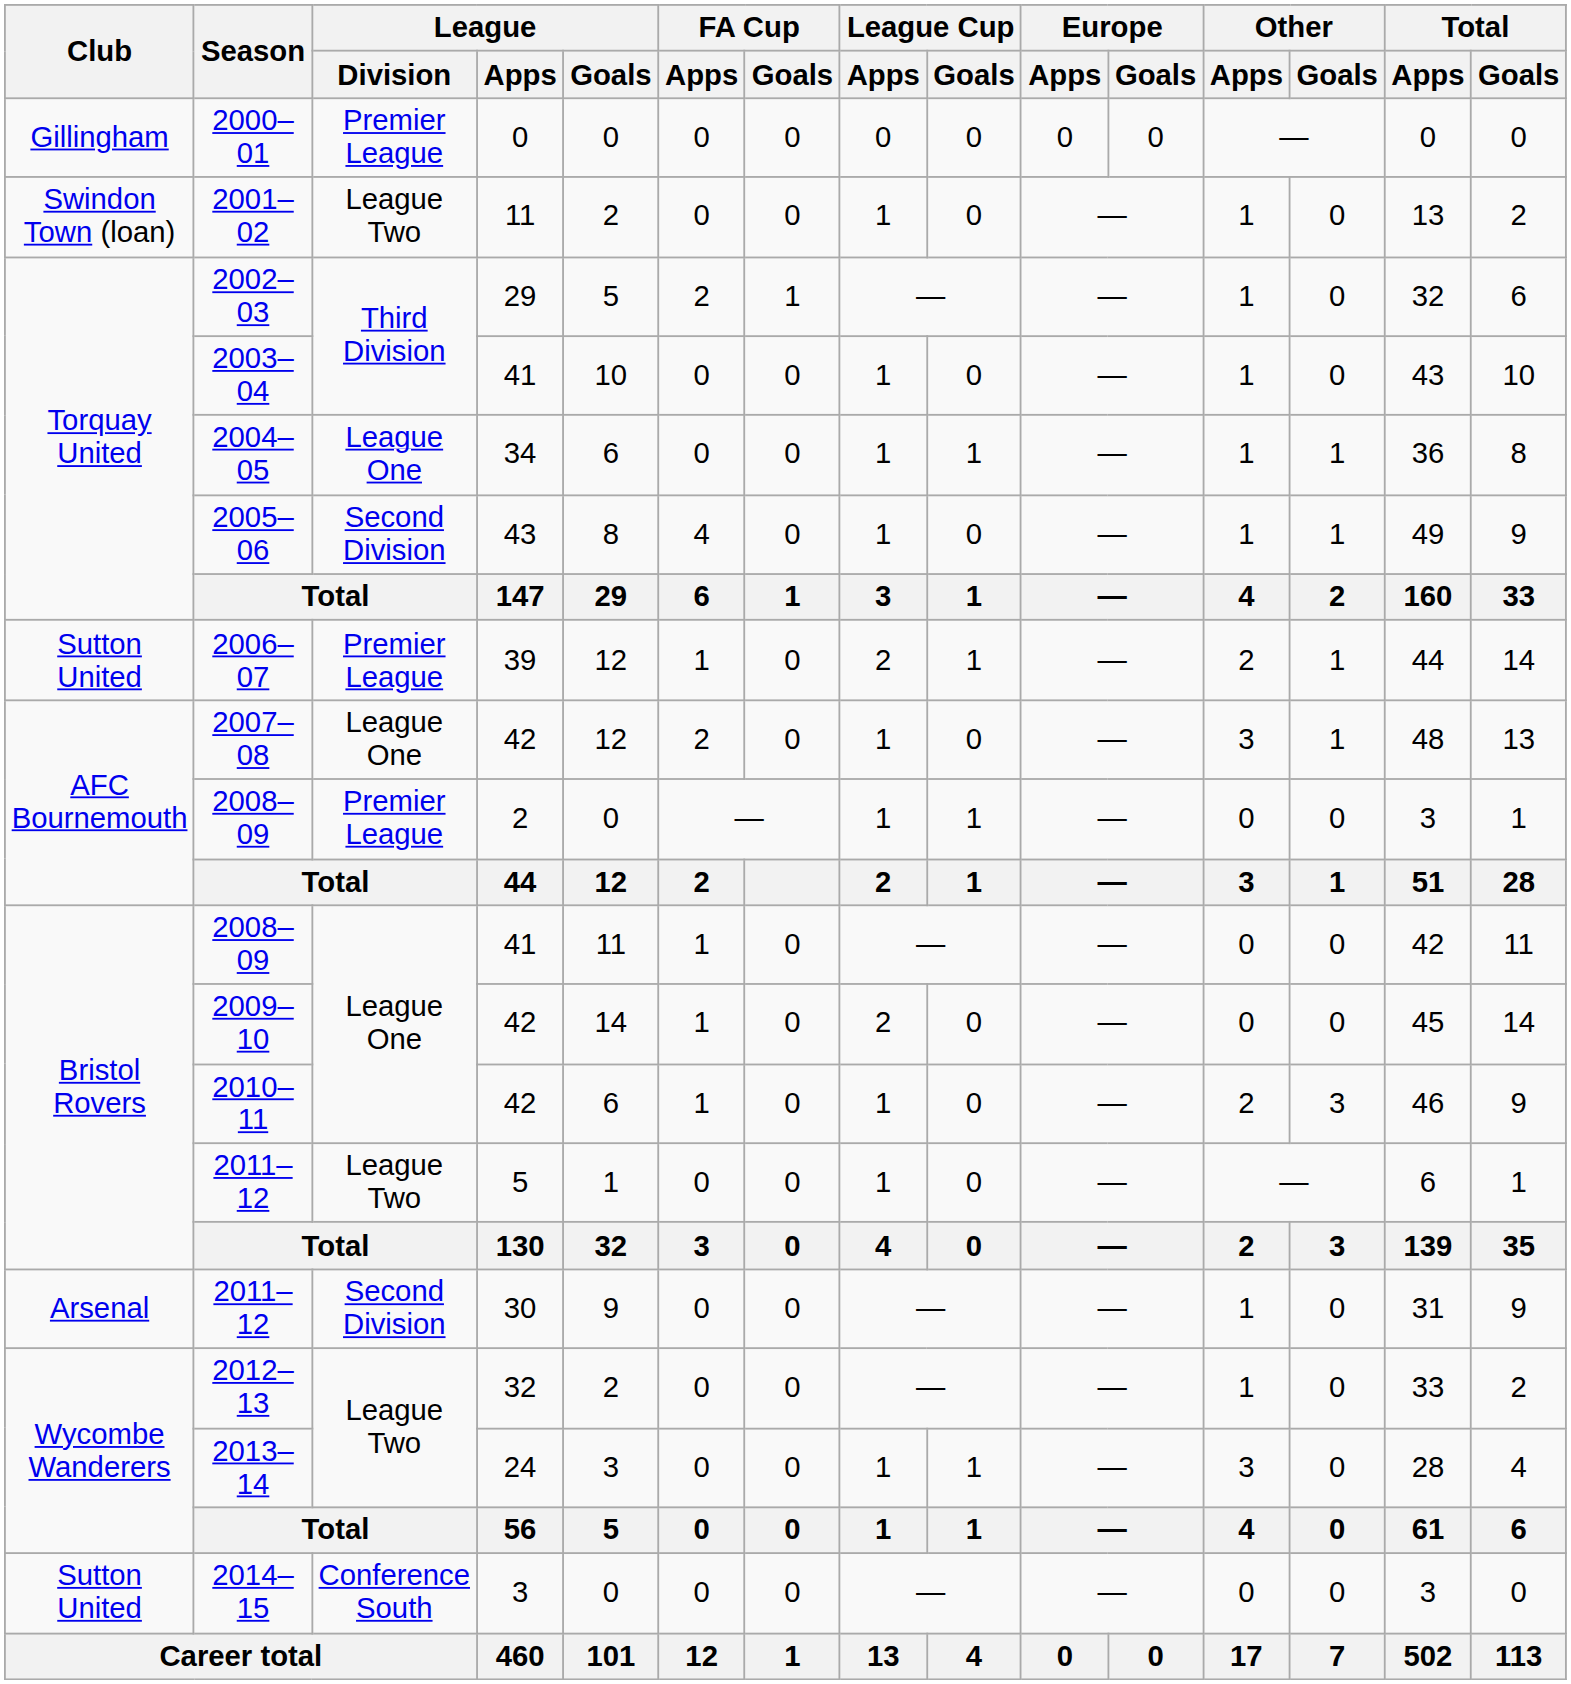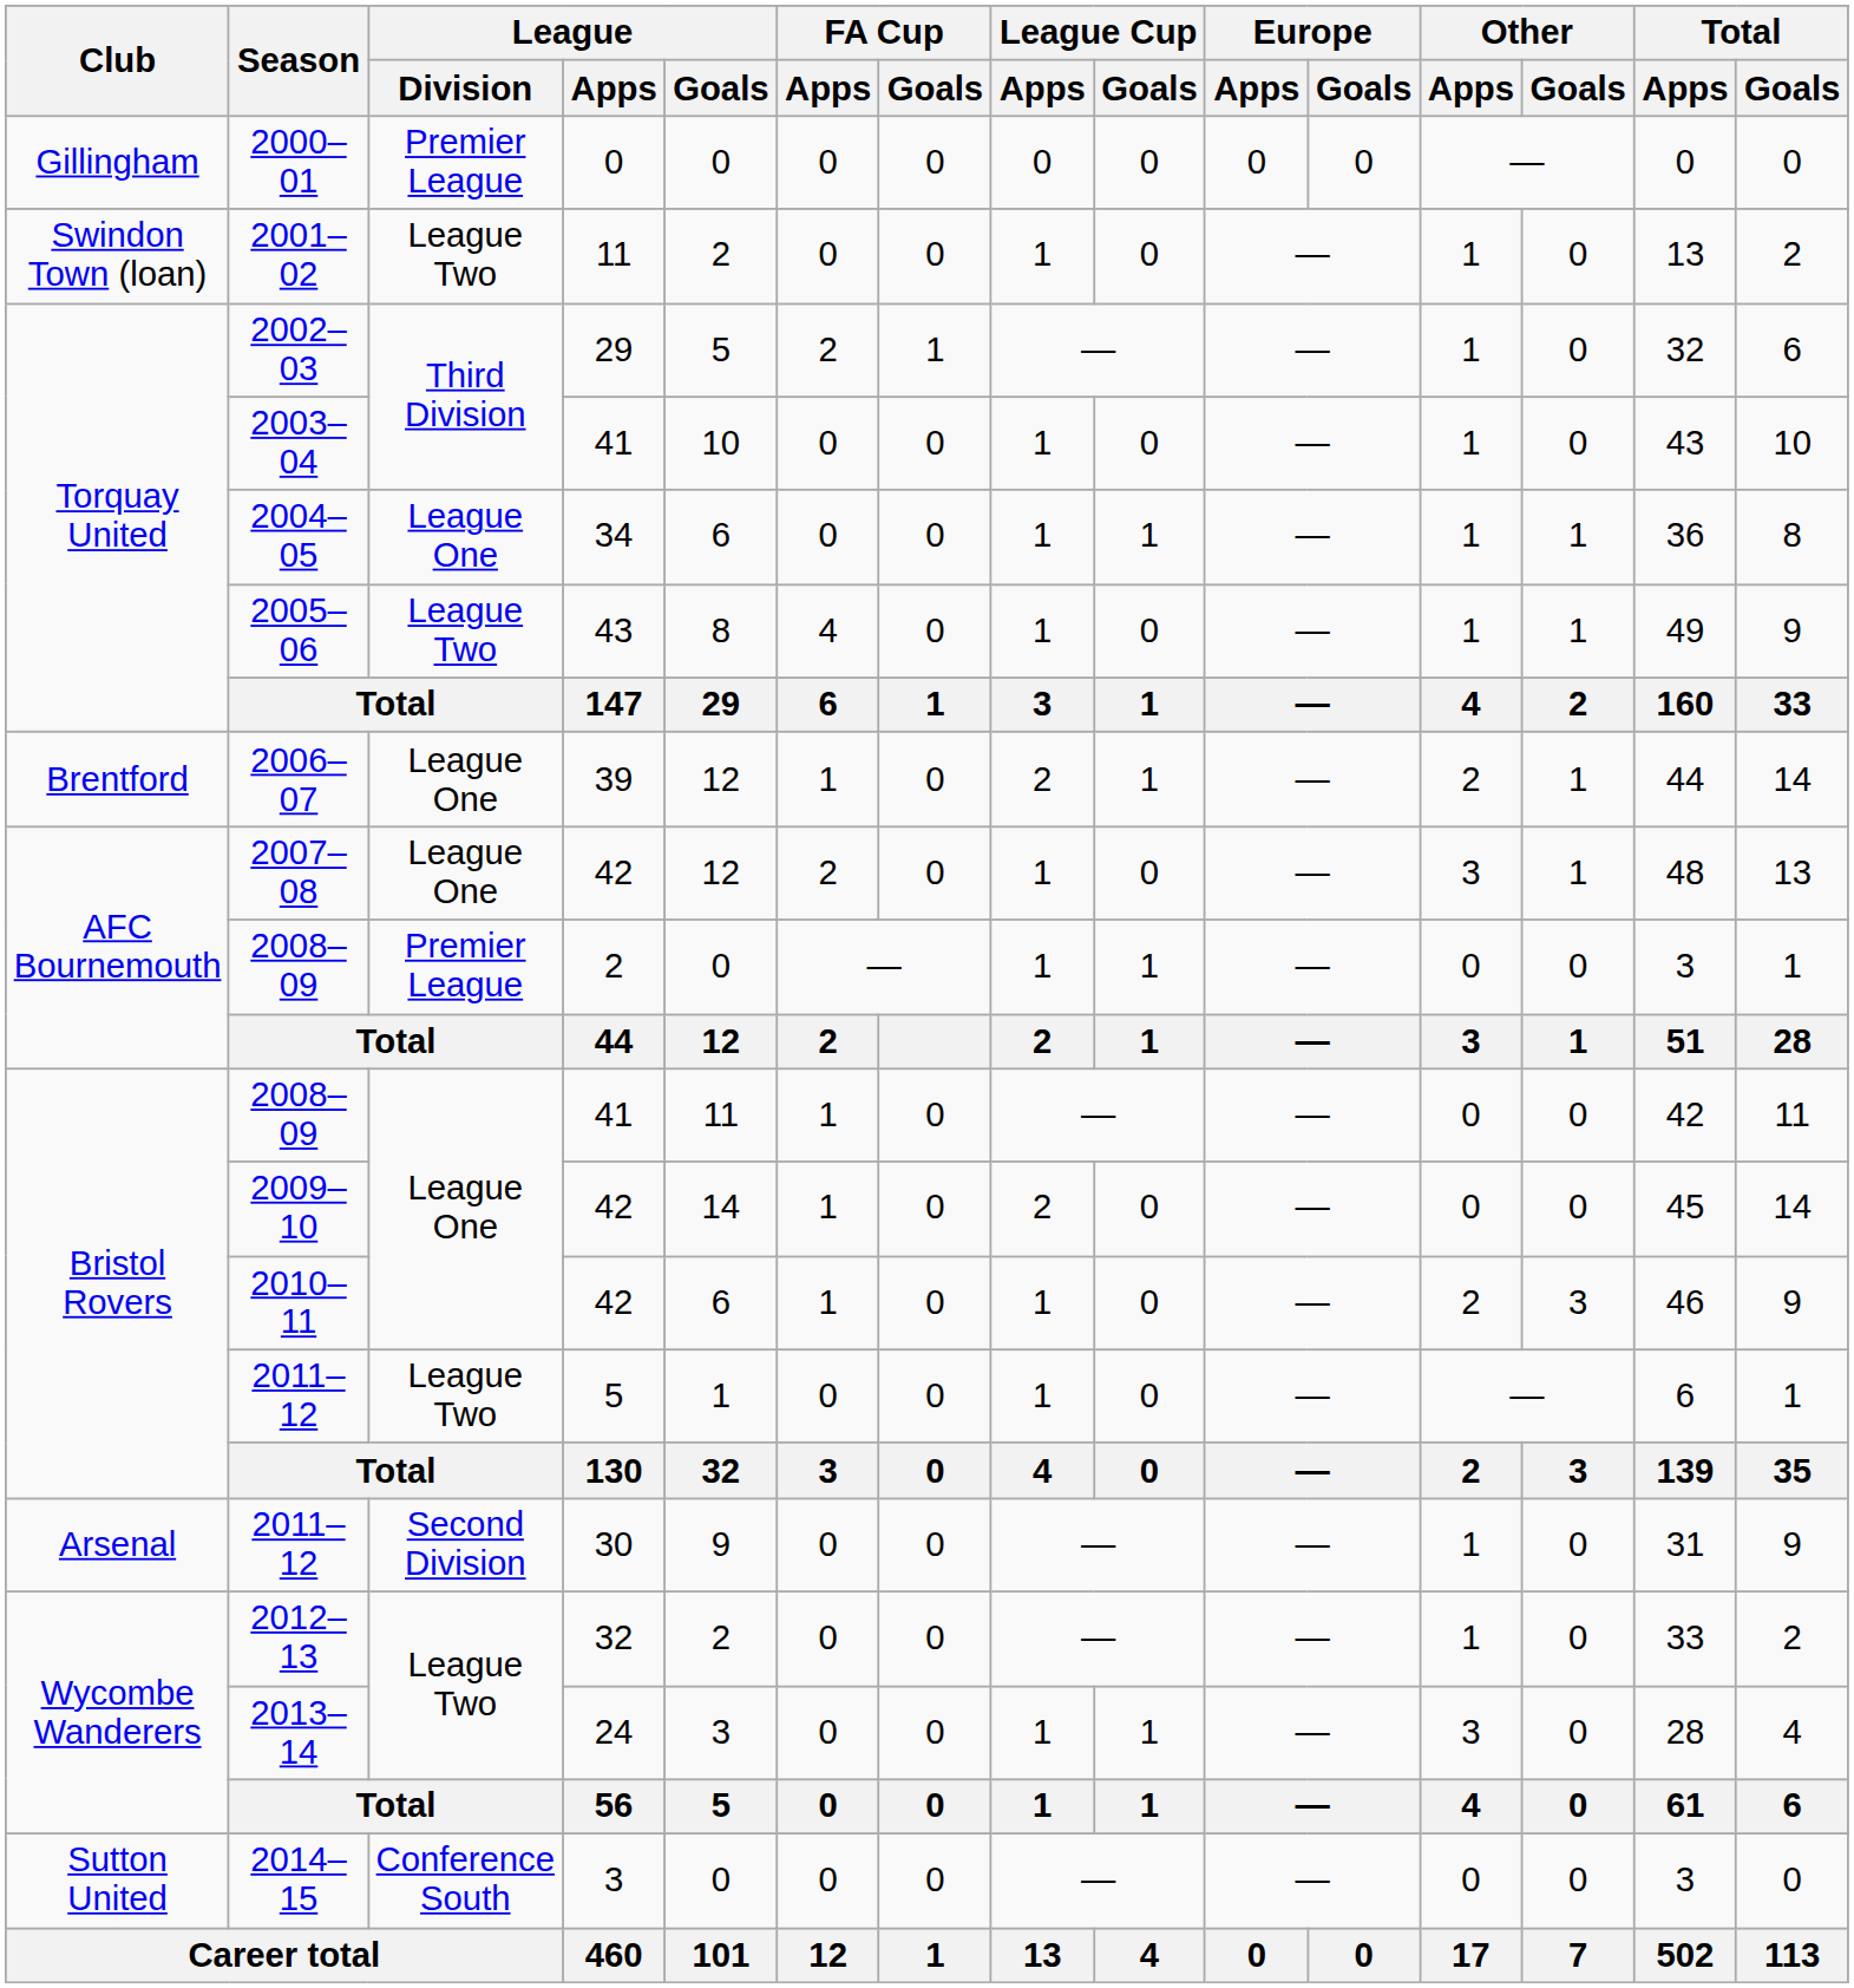 <table class="wikitable" style="text-align: center">
 <tr>
 <th rowspan="2">Club</th>
 <th rowspan="2">Season</th>
 <th colspan="3">League</th>
 <th colspan="2">FA Cup</th>
 <th colspan="2">League Cup</th>
 <th colspan="2">Europe</th>
 <th colspan="2">Other</th>
 <th colspan="2">Total</th>
 </tr>
 <tr>
 <th>Division</th>
 <th>Apps</th>
 <th>Goals</th>
 <th>Apps</th>
 <th>Goals</th>
 <th>Apps</th>
 <th>Goals</th>
 <th>Apps</th>
 <th>Goals</th>
 <th>Apps</th>
 <th>Goals</th>
 <th>Apps</th>
 <th>Goals</th>
 </tr>
 <tr>
 <td><a href='#'>Gillingham</a></td>
 <td><a href='#'>2000–01</a></td>
 <td><a href='#'>Premier League</a></td>
 <td>0</td>
 <td>0</td>
 <td>0</td>
 <td>0</td>
 <td>0</td>
 <td>0</td>
 <td>0</td>
 <td>0</td>
 <td colspan="2">―</td>
 <td>0</td>
 <td>0</td>
 </tr>
 <tr>
 <td><a href='#'>Swindon Town</a> (loan)</td>
 <td><a href='#'>2001–02</a></td>
 <td>League Two</td>
 <td>11</td>
 <td>2</td>
 <td>0</td>
 <td>0</td>
 <td>1</td>
 <td>0</td>
 <td colspan="2">―</td>
 <td>1</td>
 <td>0</td>
 <td>13</td>
 <td>2</td>
 </tr>
 <tr>
 <td rowspan="5"><a href='#'>Torquay United</a></td>
 <td><a href='#'>2002–03</a></td>
 <td rowspan="2"><a href='#'>Third Division</a></td>
 <td>29</td>
 <td>5</td>
 <td>2</td>
 <td>1</td>
 <td colspan="2">―</td>
 <td colspan="2">―</td>
 <td>1</td>
 <td>0</td>
 <td>32</td>
 <td>6</td>
 </tr>
 <tr>
 <td><a href='#'>2003–04</a></td>
 <td>41</td>
 <td>10</td>
 <td>0</td>
 <td>0</td>
 <td>1</td>
 <td>0</td>
 <td colspan="2">―</td>
 <td>1</td>
 <td>0</td>
 <td>43</td>
 <td>10</td>
 </tr>
 <tr>
 <td><a href='#'>2004–05</a></td>
 <td><a href='#'>League One</a></td>
 <td>34</td>
 <td>6</td>
 <td>0</td>
 <td>0</td>
 <td>1</td>
 <td>1</td>
 <td colspan="2">―</td>
 <td>1</td>
 <td>1</td>
 <td>36</td>
 <td>8</td>
 </tr>
 <tr>
 <td><a href='#'>2005–06</a></td>
-<td><a href='#'>Second Division</a></td>
+<td><a href='#'>League Two</a></td>
 <td>43</td>
 <td>8</td>
 <td>4</td>
 <td>0</td>
 <td>1</td>
 <td>0</td>
 <td colspan="2">―</td>
 <td>1</td>
 <td>1</td>
 <td>49</td>
 <td>9</td>
 </tr>
 <tr>
 <th colspan="2">Total</th>
 <th>147</th>
 <th>29</th>
 <th>6</th>
 <th>1</th>
 <th>3</th>
 <th>1</th>
 <th colspan="2">―</th>
 <th>4</th>
 <th>2</th>
 <th>160</th>
 <th>33</th>
 </tr>
 <tr>
-<td><a href='#'>Sutton United</a></td>
+<td><a href='#'>Brentford</a></td>
 <td><a href='#'>2006–07</a></td>
-<td><a href='#'>Premier League</a></td>
+<td>League One</td>
 <td>39</td>
 <td>12</td>
 <td>1</td>
 <td>0</td>
 <td>2</td>
 <td>1</td>
 <td colspan="2">―</td>
 <td>2</td>
 <td>1</td>
 <td>44</td>
 <td>14</td>
 </tr>
 <tr>
 <td rowspan="3"><a href='#'>AFC Bournemouth</a></td>
 <td><a href='#'>2007–08</a></td>
 <td>League One</td>
 <td>42</td>
 <td>12</td>
 <td>2</td>
 <td>0</td>
 <td>1</td>
 <td>0</td>
 <td colspan="2">―</td>
 <td>3</td>
 <td>1</td>
 <td>48</td>
 <td>13</td>
 </tr>
 <tr>
 <td><a href='#'>2008–09</a></td>
 <td><a href='#'>Premier League</a></td>
 <td>2</td>
 <td>0</td>
 <td colspan="2">―</td>
 <td>1</td>
 <td>1</td>
 <td colspan="2">―</td>
 <td>0</td>
 <td>0</td>
 <td>3</td>
 <td>1</td>
 </tr>
 <tr>
 <th colspan="2">Total</th>
 <th>44</th>
 <th>12</th>
 <th>2</th>
 <th></th>
 <th>2</th>
 <th>1</th>
 <th colspan="2">―</th>
 <th>3</th>
 <th>1</th>
 <th>51</th>
 <th>28</th>
 </tr>
 <tr>
 <td rowspan="5"><a href='#'>Bristol Rovers</a></td>
 <td><a href='#'>2008–09</a></td>
 <td rowspan="3">League One</td>
 <td>41</td>
 <td>11</td>
 <td>1</td>
 <td>0</td>
 <td colspan="2">―</td>
 <td colspan="2">―</td>
 <td>0</td>
 <td>0</td>
 <td>42</td>
 <td>11</td>
 </tr>
 <tr>
 <td><a href='#'>2009–10</a></td>
 <td>42</td>
 <td>14</td>
 <td>1</td>
 <td>0</td>
 <td>2</td>
 <td>0</td>
 <td colspan="2">―</td>
 <td>0</td>
 <td>0</td>
 <td>45</td>
 <td>14</td>
 </tr>
 <tr>
 <td><a href='#'>2010–11</a></td>
 <td>42</td>
 <td>6</td>
 <td>1</td>
 <td>0</td>
 <td>1</td>
 <td>0</td>
 <td colspan="2">―</td>
 <td>2</td>
 <td>3</td>
 <td>46</td>
 <td>9</td>
 </tr>
 <tr>
 <td><a href='#'>2011–12</a></td>
 <td>League Two</td>
 <td>5</td>
 <td>1</td>
 <td>0</td>
 <td>0</td>
 <td>1</td>
 <td>0</td>
 <td colspan="2">―</td>
 <td colspan="2">―</td>
 <td>6</td>
 <td>1</td>
 </tr>
 <tr>
 <th colspan="2">Total</th>
 <th>130</th>
 <th>32</th>
 <th>3</th>
 <th>0</th>
 <th>4</th>
 <th>0</th>
 <th colspan="2">―</th>
 <th>2</th>
 <th>3</th>
 <th>139</th>
 <th>35</th>
 </tr>
 <tr>
 <td><a href='#'>Arsenal</a></td>
 <td><a href='#'>2011–12</a></td>
 <td><a href='#'>Second Division</a></td>
 <td>30</td>
 <td>9</td>
 <td>0</td>
 <td>0</td>
 <td colspan="2">―</td>
 <td colspan="2">―</td>
 <td>1</td>
 <td>0</td>
 <td>31</td>
 <td>9</td>
 </tr>
 <tr>
 <td rowspan="3"><a href='#'>Wycombe Wanderers</a></td>
 <td><a href='#'>2012–13</a></td>
 <td rowspan="2">League Two</td>
 <td>32</td>
 <td>2</td>
 <td>0</td>
 <td>0</td>
 <td colspan="2">―</td>
 <td colspan="2">―</td>
 <td>1</td>
 <td>0</td>
 <td>33</td>
 <td>2</td>
 </tr>
 <tr>
 <td><a href='#'>2013–14</a></td>
 <td>24</td>
 <td>3</td>
 <td>0</td>
 <td>0</td>
 <td>1</td>
 <td>1</td>
 <td colspan="2">―</td>
 <td>3</td>
 <td>0</td>
 <td>28</td>
 <td>4</td>
 </tr>
 <tr>
 <th colspan="2">Total</th>
 <th>56</th>
 <th>5</th>
 <th>0</th>
 <th>0</th>
 <th>1</th>
 <th>1</th>
 <th colspan="2">―</th>
 <th>4</th>
 <th>0</th>
 <th>61</th>
 <th>6</th>
 </tr>
 <tr>
 <td><a href='#'>Sutton United</a></td>
 <td><a href='#'>2014–15</a></td>
 <td><a href='#'>Conference South</a></td>
 <td>3</td>
 <td>0</td>
 <td>0</td>
 <td>0</td>
 <td colspan="2">―</td>
 <td colspan="2">―</td>
 <td>0</td>
 <td>0</td>
 <td>3</td>
 <td>0</td>
 </tr>
 <tr>
 <th colspan="3">Career total</th>
 <th>460</th>
 <th>101</th>
 <th>12</th>
 <th>1</th>
 <th>13</th>
 <th>4</th>
 <th>0</th>
 <th>0</th>
 <th>17</th>
 <th>7</th>
 <th>502</th>
 <th>113</th>
 </tr>
 </table>
